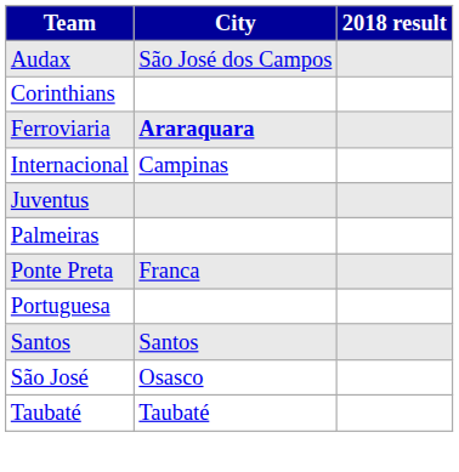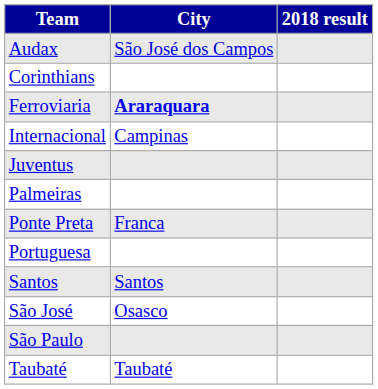 <table border="0,75" cellpadding="2" style="border-collapse: collapse;" class="wikitable sortable">
 <tr>
 <th style="background: #009; color: #fff;">Team</th>
 <th style="background: #009; color: #fff;">City</th>
 <th style="background: #009; color: #fff;">2018 result </th>
 </tr>
 <tr style="background:#e9e9e9; color:black">
 <td><a href='#'>Audax</a></td>
 <td><a href='#'>São José dos Campos</a></td>
 <td></td>
 </tr>
 <tr style="background:white; color:black">
 <td><a href='#'>Corinthians</a></td>
 <td></td>
 <td></td>
 </tr>
 <tr style="background:#e9e9e9; color:black">
 <td><a href='#'>Ferroviaria</a></td>
 <td><strong><a href='#'>Araraquara</a></strong></td>
 <td></td>
 </tr>
 <tr style="background:white; color:black">
 <td><a href='#'>Internacional</a></td>
 <td><a href='#'>Campinas</a></td>
 <td></td>
 </tr>
 <tr style="background:#e9e9e9; color:black">
 <td><a href='#'>Juventus</a></td>
 <td></td>
 <td></td>
 </tr>
 <tr style="background:white; color:black">
 <td><a href='#'>Palmeiras</a></td>
 <td></td>
 <td></td>
 </tr>
 <tr style="background:#e9e9e9; color:black">
 <td><a href='#'>Ponte Preta</a></td>
 <td><a href='#'>Franca</a></td>
 <td></td>
 </tr>
 <tr style="background:white; color:black">
 <td><a href='#'>Portuguesa</a></td>
 <td></td>
 <td></td>
 </tr>
 <tr style="background:#e9e9e9; color:black">
 <td><a href='#'>Santos</a></td>
 <td><a href='#'>Santos</a></td>
 <td></td>
 </tr>
 <tr style="background:white; color:black">
 <td><a href='#'>São José</a></td>
 <td><a href='#'>Osasco</a></td>
 <td></td>
 </tr>
+<tr style="background:#e9e9e9;; color:black">
+<td><a href='#'>São Paulo</a></td>
+<td></td>
+<td></td>
+</tr>
 <tr style="background:white; color:black">
 <td><a href='#'>Taubaté</a></td>
 <td><a href='#'>Taubaté</a></td>
 <td></td>
 </tr>
 </table>
